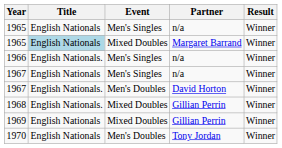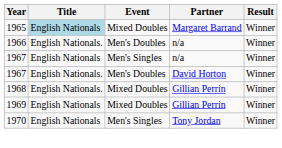 <table class="wikitable sortable mw-collapsible">
 <tr>
 <th>Year</th>
 <th>Title</th>
 <th>Event</th>
 <th>Partner</th>
 <th>Result</th>
-</tr>
-<tr>
-<td>1965</td>
-<td>English Nationals</td>
-<td>Men's Singles</td>
-<td>n/a</td>
-<td>Winner</td>
 </tr>
 <tr>
 <td>1965</td>
 <td style="background: lightblue;">English Nationals</td>
 <td>Mixed Doubles</td>
 <td><a href='#'>Margaret Barrand</a></td>
 <td>Winner</td>
 </tr>
 <tr>
 <td>1966</td>
 <td>English Nationals.</td>
-<td>Men's Singles</td>
+<td>Men's Doubles</td>
 <td>n/a</td>
 <td>Winner</td>
 </tr>
 <tr>
 <td>1967</td>
 <td>English Nationals</td>
 <td>Men's Singles</td>
 <td>n/a</td>
 <td>Winner</td>
 </tr>
 <tr>
 <td>1967</td>
 <td>English Nationals.</td>
 <td>Men's Doubles</td>
 <td><a href='#'>David Horton</a></td>
 <td>Winner</td>
 </tr>
 <tr>
 <td>1968</td>
 <td>English Nationals.</td>
 <td>Mixed Doubles</td>
 <td><a href='#'>Gillian Perrin</a></td>
 <td>Winner</td>
 </tr>
 <tr>
 <td>1969</td>
 <td>English Nationals</td>
 <td>Mixed Doubles</td>
 <td><a href='#'>Gillian Perrin</a></td>
 <td>Winner</td>
 </tr>
 <tr>
 <td>1970</td>
 <td>English Nationals</td>
-<td>Men's Doubles</td>
+<td>Men's Singles</td>
 <td><a href='#'>Tony Jordan</a></td>
 <td>Winner</td>
 </tr>
 </table>
